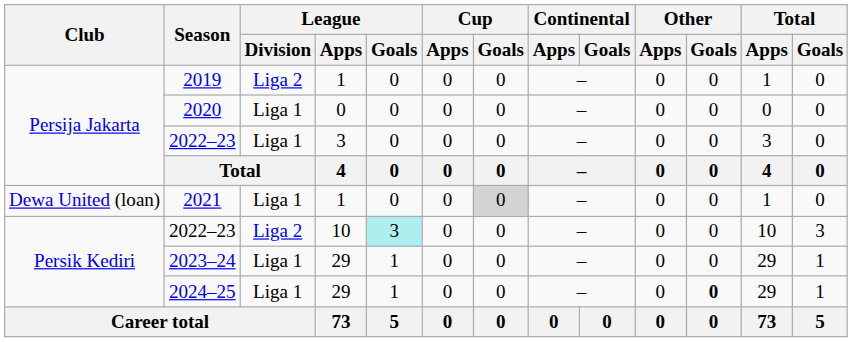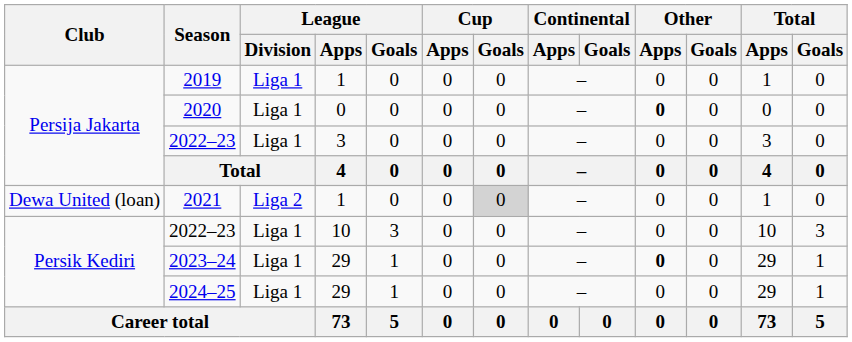 <table class="wikitable" style="text-align: center">
 <tr>
 <th rowspan="2">Club</th>
 <th rowspan="2">Season</th>
 <th colspan="3">League</th>
 <th colspan="2">Cup</th>
 <th colspan="2">Continental</th>
 <th colspan="2">Other</th>
 <th colspan="2">Total</th>
 </tr>
 <tr>
 <th>Division</th>
 <th>Apps</th>
 <th>Goals</th>
 <th>Apps</th>
 <th>Goals</th>
 <th>Apps</th>
 <th>Goals</th>
 <th>Apps</th>
 <th>Goals</th>
 <th>Apps</th>
 <th>Goals</th>
 </tr>
 <tr>
 <td rowspan="4"><a href='#'>Persija Jakarta</a></td>
 <td><a href='#'>2019</a></td>
-<td rowspan="1" valign="center"><a href='#'>Liga 2</a></td>
+<td rowspan="1" valign="center"><a href='#'>Liga 1</a></td>
 <td>1</td>
 <td>0</td>
 <td>0</td>
 <td>0</td>
 <td colspan="2">–</td>
 <td>0</td>
 <td>0</td>
 <td>1</td>
 <td>0</td>
 </tr>
 <tr>
 <td><a href='#'>2020</a></td>
 <td rowspan="1" valign="center">Liga 1</td>
 <td>0</td>
 <td>0</td>
 <td>0</td>
 <td>0</td>
 <td colspan="2">–</td>
-<td>0</td>
+<td><strong>0</strong></td>
 <td>0</td>
 <td>0</td>
 <td>0</td>
 </tr>
 <tr>
 <td><a href='#'>2022–23</a></td>
 <td>Liga 1</td>
 <td>3</td>
 <td>0</td>
 <td>0</td>
 <td>0</td>
 <td colspan="2">–</td>
 <td>0</td>
 <td>0</td>
 <td>3</td>
 <td>0</td>
 </tr>
 <tr>
 <th colspan=2>Total</th>
 <th>4</th>
 <th>0</th>
 <th>0</th>
 <th>0</th>
 <th colspan="2">–</th>
 <th>0</th>
 <th>0</th>
 <th>4</th>
 <th>0</th>
 </tr>
 <tr>
 <td rowspan="1"><a href='#'>Dewa United</a> (loan)</td>
 <td><a href='#'>2021</a></td>
-<td>Liga 1</td>
+<td rowspan="1" valign="center"><a href='#'>Liga 2</a></td>
 <td>1</td>
 <td>0</td>
 <td>0</td>
 <td style="background: lightgrey;">0</td>
 <td colspan="2">–</td>
 <td>0</td>
 <td>0</td>
 <td>1</td>
 <td>0</td>
 </tr>
 <tr>
 <td rowspan="3"><a href='#'>Persik Kediri</a></td>
 <td>2022–23</td>
-<td rowspan="1" valign="center"><a href='#'>Liga 2</a></td>
+<td rowspan="1">Liga 1</td>
 <td>10</td>
-<td style="background: paleturquoise;">3</td>
+<td>3</td>
 <td>0</td>
 <td>0</td>
 <td colspan="2">–</td>
 <td>0</td>
 <td>0</td>
 <td>10</td>
 <td>3</td>
 </tr>
 <tr>
 <td><a href='#'>2023–24</a></td>
 <td rowspan="1">Liga 1</td>
 <td>29</td>
 <td>1</td>
 <td>0</td>
 <td>0</td>
 <td colspan="2">–</td>
-<td>0</td>
+<td><strong>0</strong></td>
 <td>0</td>
 <td>29</td>
 <td>1</td>
 </tr>
 <tr>
 <td><a href='#'>2024–25</a></td>
 <td>Liga 1</td>
 <td>29</td>
 <td>1</td>
 <td>0</td>
 <td>0</td>
 <td colspan="2">–</td>
 <td>0</td>
-<td><strong>0</strong></td>
+<td>0</td>
 <td>29</td>
 <td>1</td>
 </tr>
 <tr>
 <th colspan=3>Career total</th>
 <th>73</th>
 <th>5</th>
 <th>0</th>
 <th>0</th>
 <th>0</th>
 <th>0</th>
 <th>0</th>
 <th>0</th>
 <th>73</th>
 <th>5</th>
 </tr>
 </table>
